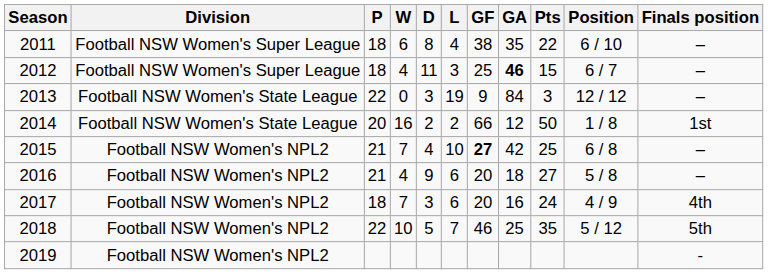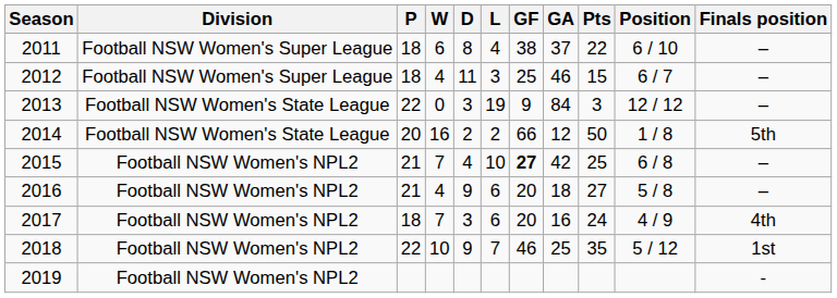 <table class="wikitable" style=text-align:center; width:80%;>
 <tr>
 <th>Season</th>
 <th>Division</th>
 <th>P</th>
 <th>W</th>
 <th>D</th>
 <th>L</th>
 <th>GF</th>
 <th>GA</th>
 <th>Pts</th>
 <th>Position</th>
 <th>Finals position</th>
 </tr>
 <tr>
 <td>2011</td>
 <td>Football NSW Women's Super League</td>
 <td>18</td>
 <td>6</td>
 <td>8</td>
 <td>4</td>
 <td>38</td>
-<td>35</td>
+<td>37</td>
 <td>22</td>
 <td>6 / 10</td>
 <td>–</td>
 </tr>
 <tr>
 <td>2012</td>
 <td>Football NSW Women's Super League</td>
 <td>18</td>
 <td>4</td>
 <td>11</td>
 <td>3</td>
 <td>25</td>
-<td><strong>46</strong></td>
+<td>46</td>
 <td>15</td>
 <td>6 / 7</td>
 <td>–</td>
 </tr>
 <tr>
 <td>2013</td>
 <td>Football NSW Women's State League</td>
 <td>22</td>
 <td>0</td>
 <td>3</td>
 <td>19</td>
 <td>9</td>
 <td>84</td>
 <td>3</td>
 <td>12 / 12</td>
 <td>–</td>
 </tr>
 <tr>
 <td>2014</td>
 <td>Football NSW Women's State League</td>
 <td>20</td>
 <td>16</td>
 <td>2</td>
 <td>2</td>
 <td>66</td>
 <td>12</td>
 <td>50</td>
 <td>1 / 8</td>
-<td>1st</td>
+<td>5th</td>
 </tr>
 <tr>
 <td>2015</td>
 <td>Football NSW Women's NPL2</td>
 <td>21</td>
 <td>7</td>
 <td>4</td>
 <td>10</td>
 <td><strong>27</strong></td>
 <td>42</td>
 <td>25</td>
 <td>6 / 8</td>
 <td>–</td>
 </tr>
 <tr>
 <td>2016</td>
 <td>Football NSW Women's NPL2</td>
 <td>21</td>
 <td>4</td>
 <td>9</td>
 <td>6</td>
 <td>20</td>
 <td>18</td>
 <td>27</td>
 <td>5 / 8</td>
 <td>–</td>
 </tr>
 <tr>
 <td>2017</td>
 <td>Football NSW Women's NPL2</td>
 <td>18</td>
 <td>7</td>
 <td>3</td>
 <td>6</td>
 <td>20</td>
 <td>16</td>
 <td>24</td>
 <td>4 / 9</td>
 <td>4th</td>
 </tr>
 <tr>
 <td>2018</td>
 <td>Football NSW Women's NPL2</td>
 <td>22</td>
 <td>10</td>
-<td>5</td>
+<td>9</td>
 <td>7</td>
 <td>46</td>
 <td>25</td>
 <td>35</td>
 <td>5 / 12</td>
-<td>5th</td>
+<td>1st</td>
 </tr>
 <tr>
 <td>2019</td>
 <td>Football NSW Women's NPL2</td>
 <td></td>
 <td></td>
 <td></td>
 <td></td>
 <td></td>
 <td></td>
 <td></td>
 <td></td>
 <td>-</td>
 </tr>
 </table>
